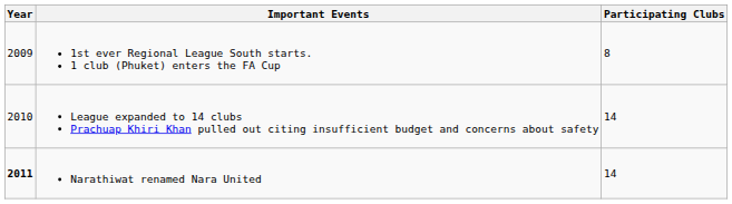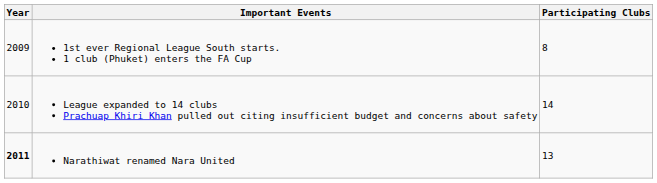 <table class="wikitable">
 <tr>
 <th>Year</th>
 <th>Important Events</th>
 <th>Participating Clubs</th>
 </tr>
 <tr>
 <td>2009</td>
 <td><br><ul><li>1st ever Regional League South starts.</li><li>1 club (Phuket) enters the FA Cup</li></ul></td>
 <td>8</td>
 </tr>
 <tr>
 <td>2010</td>
 <td><br><ul><li>League expanded to 14 clubs</li><li><a href='#'>Prachuap Khiri Khan</a> pulled out citing insufficient budget and concerns about safety</li></ul></td>
 <td>14</td>
 </tr>
 <tr>
 <td><strong>2011</strong></td>
 <td><br><ul><li>Narathiwat renamed Nara United</li></ul></td>
-<td>14</td>
+<td>13</td>
 </tr>
 </table>
